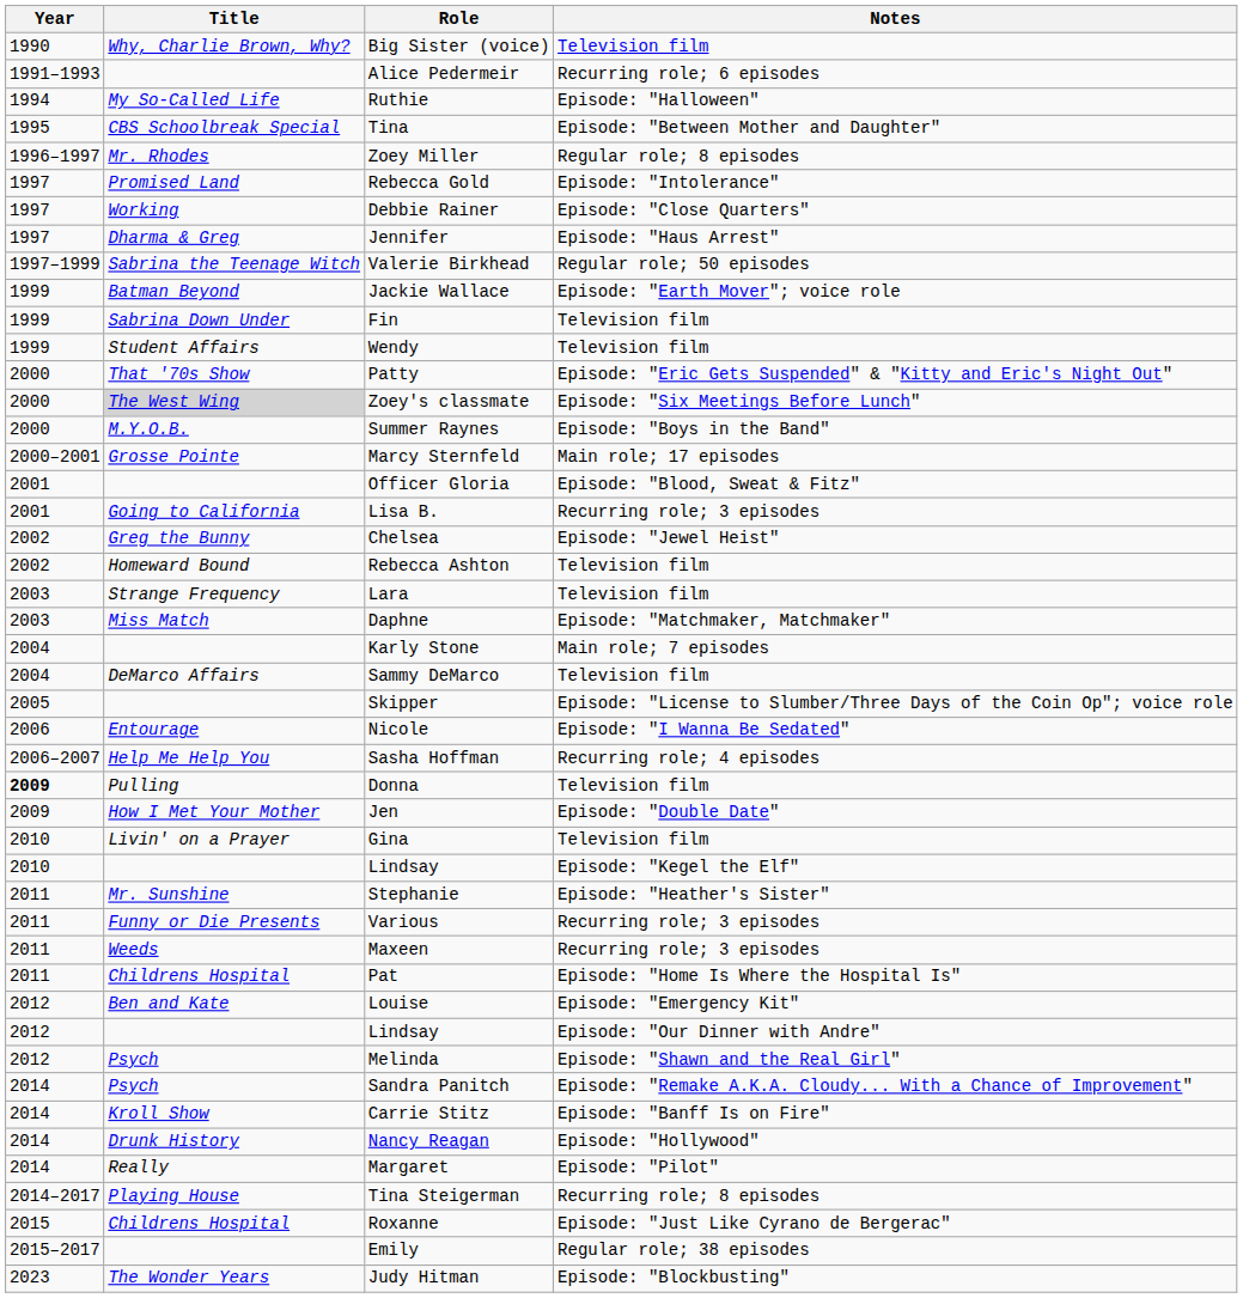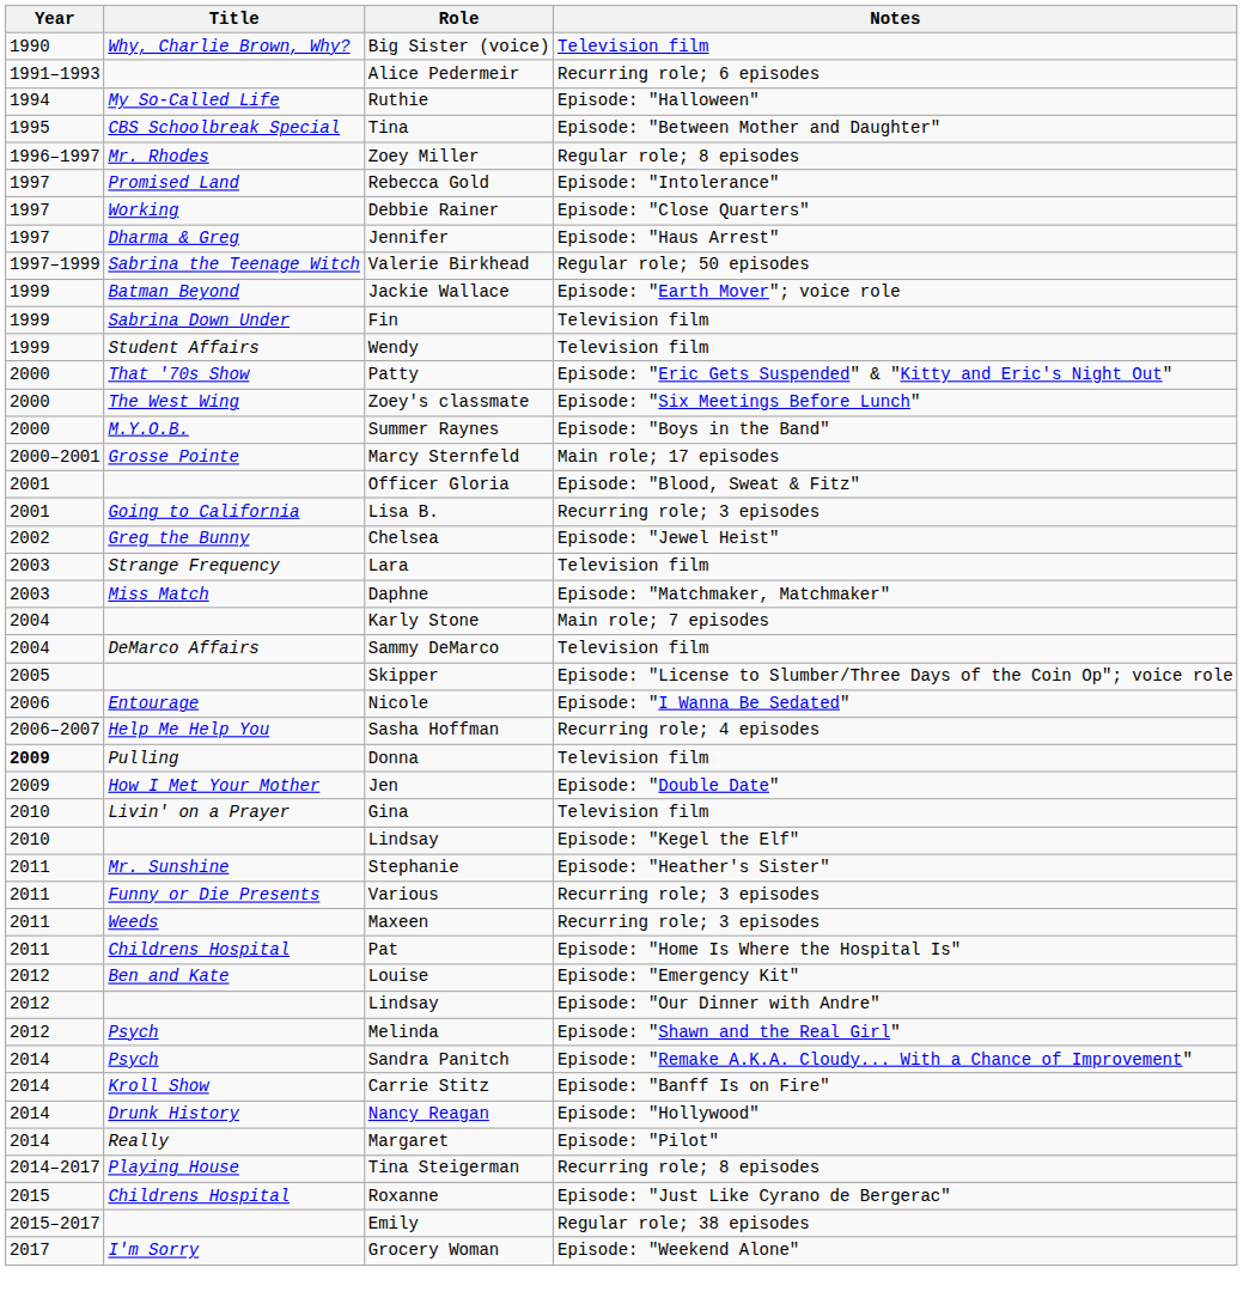 <table class="wikitable sortable">
 <tr>
 <th>Year</th>
 <th>Title</th>
 <th>Role</th>
 <th class="unsortable">Notes</th>
 </tr>
 <tr>
 <td>1990</td>
 <td><em><a href='#'>Why, Charlie Brown, Why?</a></em></td>
 <td>Big Sister (voice)</td>
 <td><a href='#'>Television film</a></td>
 </tr>
 <tr>
 <td>1991–1993</td>
 <td><em></em></td>
 <td>Alice Pedermeir</td>
 <td>Recurring role; 6 episodes</td>
 </tr>
 <tr>
 <td>1994</td>
 <td><em><a href='#'>My So-Called Life</a></em></td>
 <td>Ruthie</td>
 <td>Episode: "Halloween"</td>
 </tr>
 <tr>
 <td>1995</td>
 <td><em><a href='#'>CBS Schoolbreak Special</a></em></td>
 <td>Tina</td>
 <td>Episode: "Between Mother and Daughter"</td>
 </tr>
 <tr>
 <td>1996–1997</td>
 <td><em><a href='#'>Mr. Rhodes</a></em></td>
 <td>Zoey Miller</td>
 <td>Regular role; 8 episodes</td>
 </tr>
 <tr>
 <td>1997</td>
 <td><em><a href='#'>Promised Land</a></em></td>
 <td>Rebecca Gold</td>
 <td>Episode: "Intolerance"</td>
 </tr>
 <tr>
 <td>1997</td>
 <td><em><a href='#'>Working</a></em></td>
 <td>Debbie Rainer</td>
 <td>Episode: "Close Quarters"</td>
 </tr>
 <tr>
 <td>1997</td>
 <td><em><a href='#'>Dharma & Greg</a></em></td>
 <td>Jennifer</td>
 <td>Episode: "Haus Arrest"</td>
 </tr>
 <tr>
 <td>1997–1999</td>
 <td><em><a href='#'>Sabrina the Teenage Witch</a></em></td>
 <td>Valerie Birkhead</td>
 <td>Regular role; 50 episodes</td>
 </tr>
 <tr>
 <td>1999</td>
 <td><em><a href='#'>Batman Beyond</a></em></td>
 <td>Jackie Wallace</td>
 <td>Episode: "<a href='#'>Earth Mover</a>"; voice role</td>
 </tr>
 <tr>
 <td>1999</td>
 <td><em><a href='#'>Sabrina Down Under</a></em></td>
 <td>Fin</td>
 <td>Television film</td>
 </tr>
 <tr>
 <td>1999</td>
 <td><em>Student Affairs</em></td>
 <td>Wendy</td>
 <td>Television film</td>
 </tr>
 <tr>
 <td>2000</td>
 <td><em><a href='#'>That '70s Show</a></em></td>
 <td>Patty</td>
 <td>Episode: "<a href='#'>Eric Gets Suspended</a>" & "<a href='#'>Kitty and Eric's Night Out</a>"</td>
 </tr>
 <tr>
 <td>2000</td>
-<td style="background: lightgrey;"><em><a href='#'>The West Wing</a></em></td>
+<td><em><a href='#'>The West Wing</a></em></td>
 <td>Zoey's classmate</td>
 <td>Episode: "<a href='#'>Six Meetings Before Lunch</a>"</td>
 </tr>
 <tr>
 <td>2000</td>
 <td><em><a href='#'>M.Y.O.B.</a></em></td>
 <td>Summer Raynes</td>
 <td>Episode: "Boys in the Band"</td>
 </tr>
 <tr>
 <td>2000–2001</td>
 <td><em><a href='#'>Grosse Pointe</a></em></td>
 <td>Marcy Sternfeld</td>
 <td>Main role; 17 episodes</td>
 </tr>
 <tr>
 <td>2001</td>
 <td><em></em></td>
 <td>Officer Gloria</td>
 <td>Episode: "Blood, Sweat & Fitz"</td>
 </tr>
 <tr>
 <td>2001</td>
 <td><em><a href='#'>Going to California</a></em></td>
 <td>Lisa B.</td>
 <td>Recurring role; 3 episodes</td>
 </tr>
 <tr>
 <td>2002</td>
 <td><em><a href='#'>Greg the Bunny</a></em></td>
 <td>Chelsea</td>
 <td>Episode: "Jewel Heist"</td>
-</tr>
-<tr>
-<td>2002</td>
-<td><em>Homeward Bound</em></td>
-<td>Rebecca Ashton</td>
-<td>Television film</td>
 </tr>
 <tr>
 <td>2003</td>
 <td><em>Strange Frequency</em></td>
 <td>Lara</td>
 <td>Television film</td>
 </tr>
 <tr>
 <td>2003</td>
 <td><em><a href='#'>Miss Match</a></em></td>
 <td>Daphne</td>
 <td>Episode: "Matchmaker, Matchmaker"</td>
 </tr>
 <tr>
 <td>2004</td>
 <td><em></em></td>
 <td>Karly Stone</td>
 <td>Main role; 7 episodes</td>
 </tr>
 <tr>
 <td>2004</td>
 <td><em>DeMarco Affairs</em></td>
 <td>Sammy DeMarco</td>
 <td>Television film</td>
 </tr>
 <tr>
 <td>2005</td>
 <td><em></em></td>
 <td>Skipper</td>
 <td>Episode: "License to Slumber/Three Days of the Coin Op"; voice role</td>
 </tr>
 <tr>
 <td>2006</td>
 <td><em><a href='#'>Entourage</a></em></td>
 <td>Nicole</td>
 <td>Episode: "<a href='#'>I Wanna Be Sedated</a>"</td>
 </tr>
 <tr>
 <td>2006–2007</td>
 <td><em><a href='#'>Help Me Help You</a></em></td>
 <td>Sasha Hoffman</td>
 <td>Recurring role; 4 episodes</td>
 </tr>
 <tr>
 <td><strong>2009</strong></td>
 <td><em>Pulling</em></td>
 <td>Donna</td>
 <td>Television film</td>
 </tr>
 <tr>
 <td>2009</td>
 <td><em><a href='#'>How I Met Your Mother</a></em></td>
 <td>Jen</td>
 <td>Episode: "<a href='#'>Double Date</a>"</td>
 </tr>
 <tr>
 <td>2010</td>
 <td><em>Livin' on a Prayer</em></td>
 <td>Gina</td>
 <td>Television film</td>
 </tr>
 <tr>
 <td>2010</td>
 <td><em></em></td>
 <td>Lindsay</td>
 <td>Episode: "Kegel the Elf"</td>
 </tr>
 <tr>
 <td>2011</td>
 <td><em><a href='#'>Mr. Sunshine</a></em></td>
 <td>Stephanie</td>
 <td>Episode: "Heather's Sister"</td>
 </tr>
 <tr>
 <td>2011</td>
 <td><em><a href='#'>Funny or Die Presents</a></em></td>
 <td>Various</td>
 <td>Recurring role; 3 episodes</td>
 </tr>
 <tr>
 <td>2011</td>
 <td><em><a href='#'>Weeds</a></em></td>
 <td>Maxeen</td>
 <td>Recurring role; 3 episodes</td>
 </tr>
 <tr>
 <td>2011</td>
 <td><em><a href='#'>Childrens Hospital</a></em></td>
 <td>Pat</td>
 <td>Episode: "Home Is Where the Hospital Is"</td>
 </tr>
 <tr>
 <td>2012</td>
 <td><em><a href='#'>Ben and Kate</a></em></td>
 <td>Louise</td>
 <td>Episode: "Emergency Kit"</td>
 </tr>
 <tr>
 <td>2012</td>
 <td><em></em></td>
 <td>Lindsay</td>
 <td>Episode: "Our Dinner with Andre"</td>
 </tr>
 <tr>
 <td>2012</td>
 <td><em><a href='#'>Psych</a></em></td>
 <td>Melinda</td>
 <td>Episode: "<a href='#'>Shawn and the Real Girl</a>"</td>
 </tr>
 <tr>
 <td>2014</td>
 <td><em><a href='#'>Psych</a></em></td>
 <td>Sandra Panitch</td>
 <td>Episode: "<a href='#'>Remake A.K.A. Cloudy... With a Chance of Improvement</a>"</td>
 </tr>
 <tr>
 <td>2014</td>
 <td><em><a href='#'>Kroll Show</a></em></td>
 <td>Carrie Stitz</td>
 <td>Episode: "Banff Is on Fire"</td>
 </tr>
 <tr>
 <td>2014</td>
 <td><em><a href='#'>Drunk History</a></em></td>
 <td><a href='#'>Nancy Reagan</a></td>
 <td>Episode: "Hollywood"</td>
 </tr>
 <tr>
 <td>2014</td>
 <td><em>Really</em></td>
 <td>Margaret</td>
 <td>Episode: "Pilot"</td>
 </tr>
 <tr>
 <td>2014–2017</td>
 <td><em><a href='#'>Playing House</a></em></td>
 <td>Tina Steigerman</td>
 <td>Recurring role; 8 episodes</td>
 </tr>
 <tr>
 <td>2015</td>
 <td><em><a href='#'>Childrens Hospital</a></em></td>
 <td>Roxanne</td>
 <td>Episode: "Just Like Cyrano de Bergerac"</td>
 </tr>
 <tr>
 <td>2015–2017</td>
 <td><em></em></td>
 <td>Emily</td>
 <td>Regular role; 38 episodes</td>
 </tr>
 <tr>
-<td>2023</td>
-<td><em><a href='#'>The Wonder Years</a></em></td>
-<td>Judy Hitman</td>
-<td>Episode: "Blockbusting"</td>
+<td>2017</td>
+<td><em><a href='#'>I'm Sorry</a></em></td>
+<td>Grocery Woman</td>
+<td>Episode: "Weekend Alone"</td>
 </tr>
 </table>
